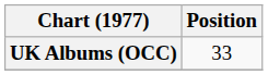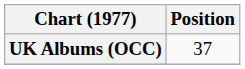 <table class="wikitable plainrowheaders" style="text-align:center;">
 <tr>
 <th scope="col">Chart (1977)</th>
 <th scope="col">Position</th>
 </tr>
 <tr>
 <th scope="row">UK Albums (OCC)</th>
-<td>33</td>
+<td>37</td>
 </tr>
 <tr>
 </tr>
 </table>
